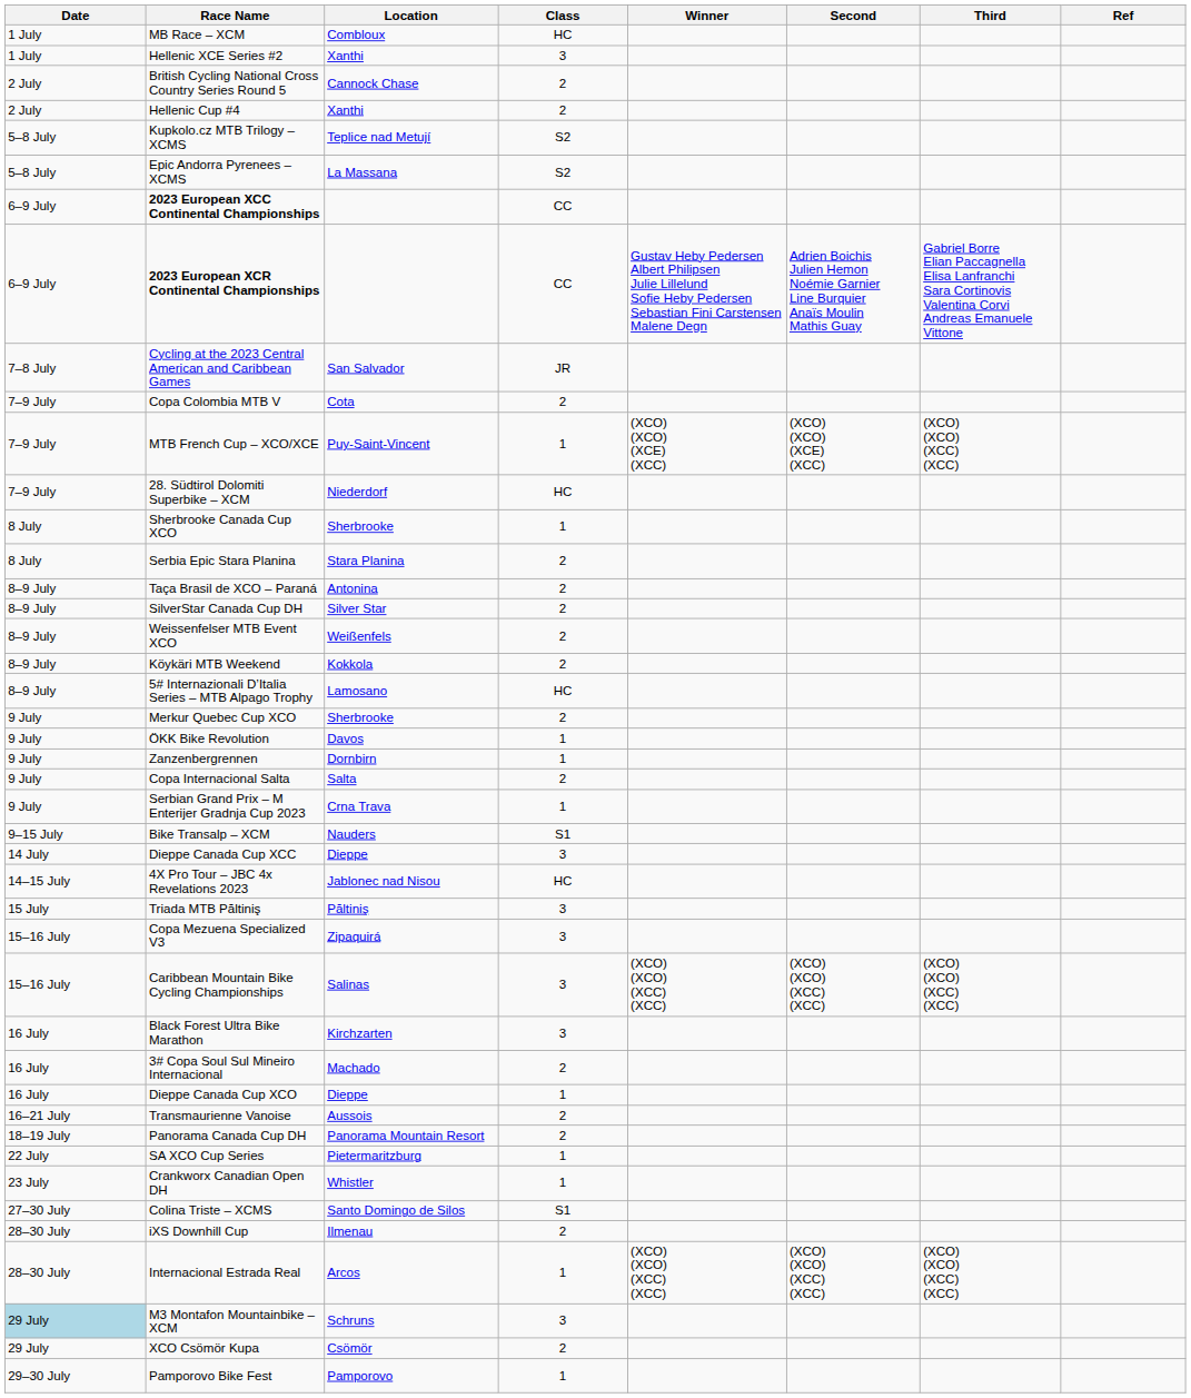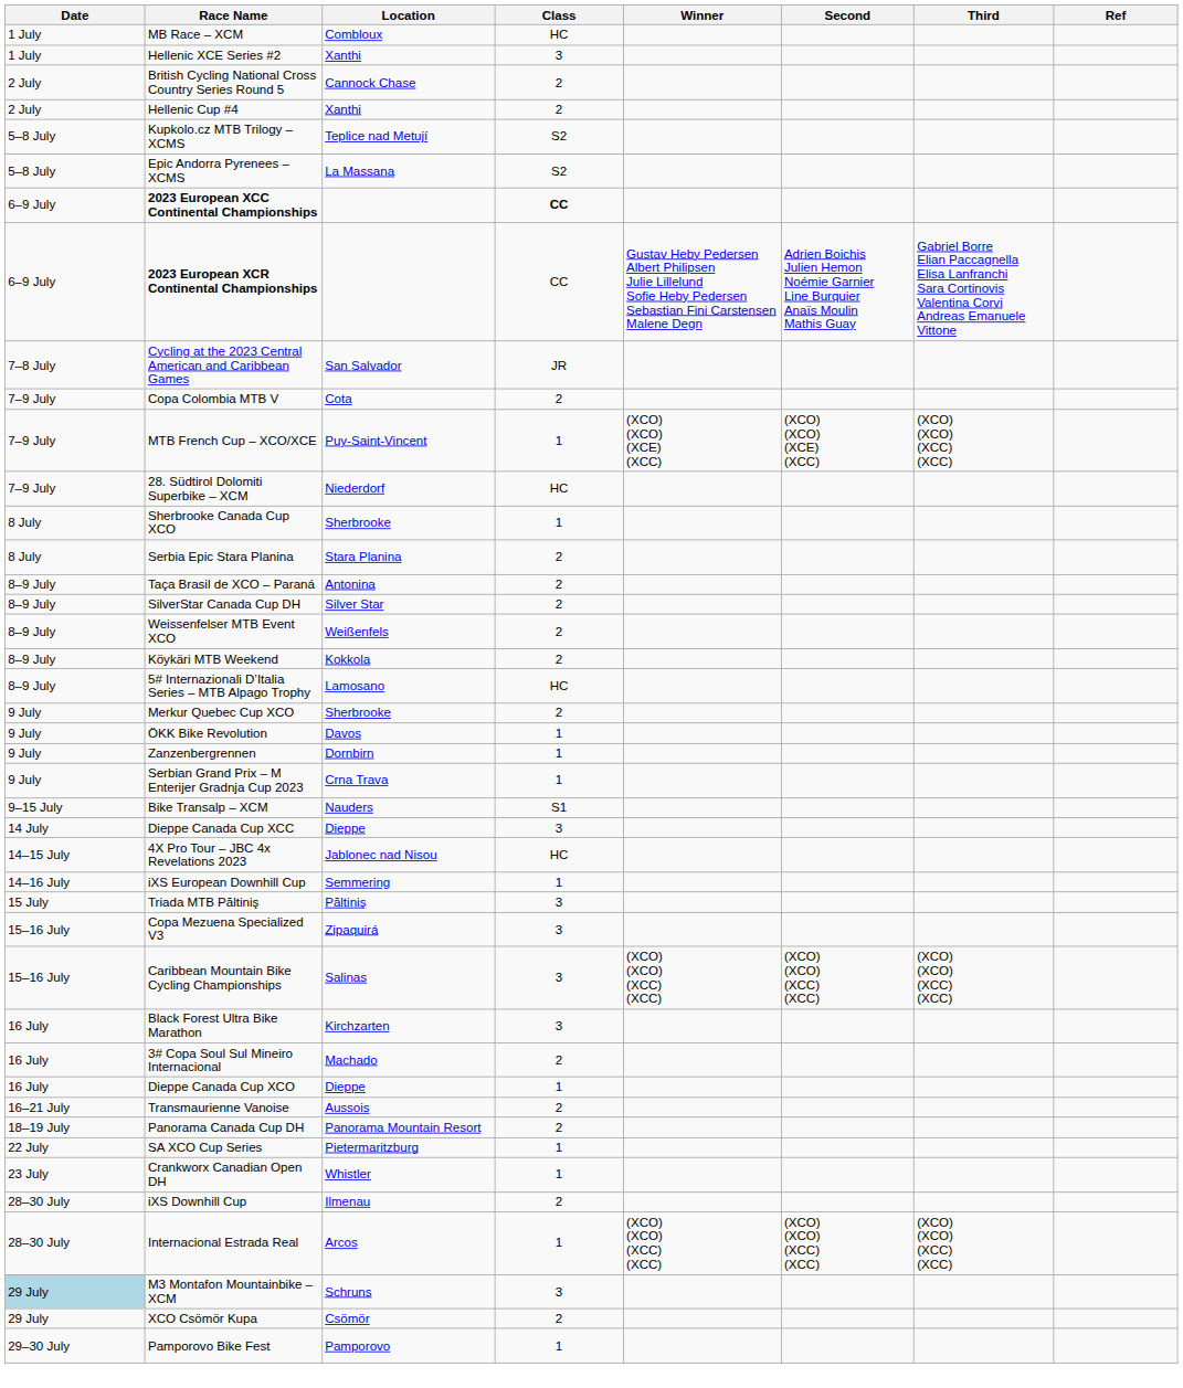 <table class="wikitable sortable" style="font-size:85%;">
 <tr>
 <th style="width:190px;">Date</th>
 <th style="width:210px;">Race Name</th>
 <th style="width:210px;">Location</th>
 <th style="width:170px;">Class</th>
 <th width=200px>Winner</th>
 <th style="width:170px;">Second</th>
 <th style="width:170px;">Third</th>
 <th style="width:170px;">Ref</th>
 </tr>
 <tr>
 <td>1 July</td>
 <td>MB Race – XCM</td>
 <td> <a href='#'>Combloux</a></td>
 <td align=center>HC</td>
 <td><br></td>
 <td><br></td>
 <td><br></td>
 <td align=center></td>
 </tr>
 <tr>
 <td>1 July</td>
 <td>Hellenic XCE Series #2</td>
 <td> <a href='#'>Xanthi</a></td>
 <td align=center>3</td>
 <td></td>
 <td></td>
 <td></td>
 <td align=center></td>
 </tr>
 <tr>
 <td>2 July</td>
 <td>British Cycling National Cross Country Series Round 5</td>
 <td> <a href='#'>Cannock Chase</a></td>
 <td align=center>2</td>
 <td></td>
 <td></td>
 <td></td>
 <td align=center></td>
 </tr>
 <tr>
 <td>2 July</td>
 <td>Hellenic Cup #4</td>
 <td> <a href='#'>Xanthi</a></td>
 <td align=center>2</td>
 <td></td>
 <td></td>
 <td></td>
 <td align=center></td>
 </tr>
 <tr>
 <td>5–8 July</td>
 <td>Kupkolo.cz MTB Trilogy – XCMS</td>
 <td> <a href='#'>Teplice nad Metují</a></td>
 <td align=center>S2</td>
 <td><br></td>
 <td><br></td>
 <td><br></td>
 <td align=center></td>
 </tr>
 <tr>
 <td>5–8 July</td>
 <td>Epic Andorra Pyrenees – XCMS</td>
 <td> <a href='#'>La Massana</a></td>
 <td align=center>S2</td>
 <td><br></td>
 <td><br></td>
 <td><br></td>
 <td align=center></td>
 </tr>
 <tr>
 <td>6–9 July</td>
 <td><strong>2023 European XCC Continental Championships</strong></td>
 <td></td>
-<td align=center>CC</td>
+<td align=center><strong>CC</strong></td>
 <td><br></td>
 <td><br></td>
 <td><br></td>
 <td align=center></td>
 </tr>
 <tr>
 <td>6–9 July</td>
 <td><strong>2023 European XCR Continental Championships</strong></td>
 <td></td>
 <td align=center>CC</td>
 <td><br><a href='#'>Gustav Heby Pedersen</a><br><a href='#'>Albert Philipsen</a><br><a href='#'>️Julie Lillelund️️️</a><br><a href='#'>Sofie Heby Pedersen</a><br><a href='#'>Sebastian Fini Carstensen</a><br><a href='#'>Malene Degn</a></td>
 <td><br><a href='#'>Adrien Boichis</a><br><a href='#'>Julien Hemon</a><br><a href='#'>Noémie Garnier</a><br><a href='#'>Line Burquier</a><br><a href='#'>Anaïs Moulin</a><br><a href='#'>Mathis Guay</a></td>
 <td><br><a href='#'>Gabriel Borre</a><br><a href='#'>Elian Paccagnella</a><br><a href='#'>Elisa Lanfranchi</a><br><a href='#'>Sara Cortinovis</a><br><a href='#'>Valentina Corvi</a><br><a href='#'>Andreas Emanuele Vittone</a></td>
 <td align=center></td>
 </tr>
 <tr>
 <td>7–8 July</td>
 <td><a href='#'>Cycling at the 2023 Central American and Caribbean Games</a></td>
 <td> <a href='#'>San Salvador</a></td>
 <td align=center>JR</td>
 <td><br></td>
 <td><br></td>
 <td><br></td>
 <td align=center></td>
 </tr>
 <tr>
 <td>7–9 July</td>
 <td>Copa Colombia MTB V</td>
 <td> <a href='#'>Cota</a></td>
 <td align=center>2</td>
 <td></td>
 <td></td>
 <td></td>
 <td align=center></td>
 </tr>
 <tr>
 <td>7–9 July</td>
 <td>MTB French Cup – XCO/XCE</td>
 <td> <a href='#'>Puy-Saint-Vincent</a></td>
 <td align=center>1</td>
 <td> (XCO)<br> (XCO)<br> (XCE)<br> (XCC)</td>
 <td> (XCO)<br> (XCO)<br> (XCE)<br> (XCC)</td>
 <td> (XCO)<br> (XCO)<br> (XCC)<br> (XCC)</td>
 <td align=center></td>
 </tr>
 <tr>
 <td>7–9 July</td>
 <td>28. Südtirol Dolomiti Superbike – XCM</td>
 <td> <a href='#'>Niederdorf</a></td>
 <td align=center>HC</td>
 <td><br></td>
 <td><br></td>
 <td><br></td>
 <td align=center></td>
 </tr>
 <tr>
 <td>8 July</td>
 <td>Sherbrooke Canada Cup XCO</td>
 <td> <a href='#'>Sherbrooke</a></td>
 <td align=center>1</td>
 <td><br></td>
 <td><br></td>
 <td><br></td>
 <td align=center></td>
 </tr>
 <tr>
 <td>8 July</td>
 <td>Serbia Epic Stara Planina</td>
 <td> <a href='#'>Stara Planina</a></td>
 <td align=center>2</td>
 <td><br></td>
 <td><br></td>
 <td><br><br></td>
 <td align=center></td>
 </tr>
 <tr>
 <td>8–9 July</td>
 <td>Taça Brasil de XCO – Paraná</td>
 <td> <a href='#'>Antonina</a></td>
 <td align=center>2</td>
 <td><br></td>
 <td><br></td>
 <td><br></td>
 <td align=center></td>
 </tr>
 <tr>
 <td>8–9 July</td>
 <td>SilverStar Canada Cup DH</td>
 <td> <a href='#'>Silver Star</a></td>
 <td align=center>2</td>
 <td><br></td>
 <td><br></td>
 <td><br></td>
 <td align=center></td>
 </tr>
 <tr>
 <td>8–9 July</td>
 <td>Weissenfelser MTB Event XCO</td>
 <td> <a href='#'>Weißenfels</a></td>
 <td align=center>2</td>
 <td><br></td>
 <td><br></td>
 <td><br></td>
 <td align=center></td>
 </tr>
 <tr>
 <td>8–9 July</td>
 <td>Köykäri MTB Weekend</td>
 <td> <a href='#'>Kokkola</a></td>
 <td align=center>2</td>
 <td></td>
 <td></td>
 <td></td>
 <td align=center></td>
 </tr>
 <tr>
 <td>8–9 July</td>
 <td>5# Internazionali D’Italia Series – MTB Alpago Trophy</td>
 <td> <a href='#'>Lamosano</a></td>
 <td align=center>HC</td>
 <td><br></td>
 <td><br></td>
 <td><br></td>
 <td align=center></td>
 </tr>
 <tr>
 <td>9 July</td>
 <td>Merkur Quebec Cup XCO</td>
 <td> <a href='#'>Sherbrooke</a></td>
 <td align=center>2</td>
 <td><br></td>
 <td><br></td>
 <td><br></td>
 <td align=center></td>
 </tr>
 <tr>
 <td>9 July</td>
 <td>ÖKK Bike Revolution</td>
 <td> <a href='#'>Davos</a></td>
 <td align=center>1</td>
 <td><br></td>
 <td><br></td>
 <td><br></td>
 <td align=center></td>
 </tr>
 <tr>
 <td>9 July</td>
 <td>Zanzenbergrennen</td>
 <td> <a href='#'>Dornbirn</a></td>
 <td align=center>1</td>
 <td><br></td>
 <td><br></td>
 <td><br></td>
 <td align=center></td>
 </tr>
 <tr>
 <td>9 July</td>
-<td>Copa Internacional Salta</td>
-<td> <a href='#'>Salta</a></td>
-<td align=center>2</td>
-<td><br></td>
-<td><br></td>
-<td><br></td>
-<td align=center></td>
-</tr>
-<tr>
-<td>9 July</td>
 <td>Serbian Grand Prix – M Enterijer Gradnja Cup 2023</td>
 <td> <a href='#'>Crna Trava</a></td>
 <td align=center>1</td>
 <td><br></td>
 <td><br></td>
 <td><br></td>
 <td align=center></td>
 </tr>
 <tr>
 <td>9–15 July</td>
 <td>Bike Transalp – XCM</td>
 <td> <a href='#'>Nauders</a></td>
 <td align=center>S1</td>
 <td><br></td>
 <td><br></td>
 <td><br></td>
 <td align=center></td>
 </tr>
 <tr>
 <td>14 July</td>
 <td>Dieppe Canada Cup XCC</td>
 <td> <a href='#'>Dieppe</a></td>
 <td align=center>3</td>
 <td><br></td>
 <td><br></td>
 <td><br></td>
 <td align=center></td>
 </tr>
 <tr>
 <td>14–15 July</td>
 <td>4X Pro Tour – JBC 4x Revelations 2023</td>
 <td> <a href='#'>Jablonec nad Nisou</a></td>
 <td align=center>HC</td>
+<td><br></td>
+<td><br></td>
+<td><br></td>
+<td align=center></td>
+</tr>
+<tr>
+<td>14–16 July</td>
+<td>iXS European Downhill Cup</td>
+<td> <a href='#'>Semmering</a></td>
+<td align=center>1</td>
 <td><br></td>
 <td><br></td>
 <td><br></td>
 <td align=center></td>
 </tr>
 <tr>
 <td>15 July</td>
 <td>Triada MTB Păltiniş</td>
 <td> <a href='#'>Păltiniş</a></td>
 <td align=center>3</td>
 <td><br></td>
 <td><br></td>
 <td><br></td>
 <td align=center></td>
 </tr>
 <tr>
 <td>15–16 July</td>
 <td>Copa Mezuena Specialized V3</td>
 <td> <a href='#'>Zipaquirá</a></td>
 <td align=center>3</td>
 <td><br></td>
 <td><br></td>
 <td><br></td>
 <td align=center></td>
 </tr>
 <tr>
 <td>15–16 July</td>
 <td>Caribbean Mountain Bike Cycling Championships</td>
 <td> <a href='#'>Salinas</a></td>
 <td align=center>3</td>
 <td> (XCO)<br> (XCO)<br> (XCC)<br> (XCC)</td>
 <td> (XCO)<br> (XCO)<br> (XCC)<br> (XCC)</td>
 <td> (XCO)<br>(XCO)<br> (XCC)<br>(XCC)</td>
 <td align=center></td>
 </tr>
 <tr>
 <td>16 July</td>
 <td>Black Forest Ultra Bike Marathon</td>
 <td> <a href='#'>Kirchzarten</a></td>
 <td align=center>3</td>
 <td><br></td>
 <td><br></td>
 <td><br></td>
 <td align=center></td>
 </tr>
 <tr>
 <td>16 July</td>
 <td>3# Copa Soul Sul Mineiro Internacional</td>
 <td> <a href='#'>Machado</a></td>
 <td align=center>2</td>
 <td><br></td>
 <td><br></td>
 <td><br></td>
 <td align=center></td>
 </tr>
 <tr>
 <td>16 July</td>
 <td>Dieppe Canada Cup XCO</td>
 <td> <a href='#'>Dieppe</a></td>
 <td align=center>1</td>
 <td><br></td>
 <td><br></td>
 <td><br></td>
 <td align=center></td>
 </tr>
 <tr>
 <td>16–21 July</td>
 <td>Transmaurienne Vanoise</td>
 <td> <a href='#'>Aussois</a></td>
 <td align=center>2</td>
 <td><br></td>
 <td><br></td>
 <td><br></td>
 <td align=center></td>
 </tr>
 <tr>
 <td>18–19 July</td>
 <td>Panorama Canada Cup DH</td>
 <td> <a href='#'>Panorama Mountain Resort</a></td>
 <td align=center>2</td>
 <td><br></td>
 <td><br></td>
 <td><br></td>
 <td align=center></td>
 </tr>
 <tr>
 <td>22 July</td>
 <td>SA XCO Cup Series</td>
 <td> <a href='#'>Pietermaritzburg</a></td>
 <td align=center>1</td>
 <td><br></td>
 <td><br></td>
 <td><br></td>
 <td align=center></td>
 </tr>
 <tr>
 <td>23 July</td>
 <td>Crankworx Canadian Open DH</td>
 <td> <a href='#'>Whistler</a></td>
 <td align=center>1</td>
 <td><br></td>
 <td><br></td>
 <td><br></td>
 <td align=center></td>
 </tr>
 <tr>
-<td>27–30 July</td>
-<td>Colina Triste – XCMS</td>
-<td> <a href='#'>Santo Domingo de Silos</a></td>
-<td align=center>S1</td>
-<td><br></td>
-<td><br></td>
-<td><br></td>
-<td align=center></td>
-</tr>
-<tr>
 <td>28–30 July</td>
 <td>iXS Downhill Cup</td>
 <td> <a href='#'>Ilmenau</a></td>
 <td align=center>2</td>
 <td><br></td>
 <td><br></td>
 <td><br></td>
 <td align=center></td>
 </tr>
 <tr>
 <td>28–30 July</td>
 <td>Internacional Estrada Real</td>
 <td> <a href='#'>Arcos</a></td>
 <td align=center>1</td>
 <td> (XCO)<br> (XCO)<br> (XCC)<br> (XCC)</td>
 <td> (XCO)<br> (XCO)<br> (XCC)<br> (XCC)</td>
 <td> (XCO)<br> (XCO)<br> (XCC)<br> (XCC)</td>
 <td align=center></td>
 </tr>
 <tr>
 <td style="background: lightblue;">29 July</td>
 <td>M3 Montafon Mountainbike – XCM</td>
 <td> <a href='#'>Schruns</a></td>
 <td align=center>3</td>
 <td><br></td>
 <td><br></td>
 <td><br></td>
 <td align=center></td>
 </tr>
 <tr>
 <td>29 July</td>
 <td>XCO Csömör Kupa</td>
 <td> <a href='#'>Csömör</a></td>
 <td align=center>2</td>
 <td><br></td>
 <td><br></td>
 <td><br></td>
 <td align=center></td>
 </tr>
 <tr>
 <td>29–30 July</td>
 <td>Pamporovo Bike Fest</td>
 <td> <a href='#'>Pamporovo</a></td>
 <td align=center>1</td>
 <td><br></td>
 <td><br></td>
 <td><br><br></td>
 <td align=center></td>
 </tr>
 </table>
